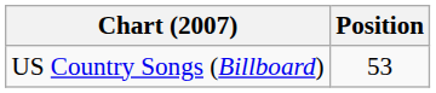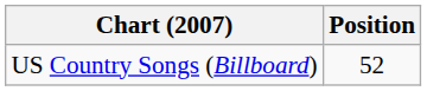 <table class="wikitable sortable">
 <tr>
 <th scope="col">Chart (2007)</th>
 <th scope="col">Position</th>
 </tr>
 <tr>
 <td>US <a href='#'>Country Songs</a> (<em><a href='#'>Billboard</a></em>)</td>
-<td align="center">53</td>
+<td align="center">52</td>
 </tr>
 </table>
